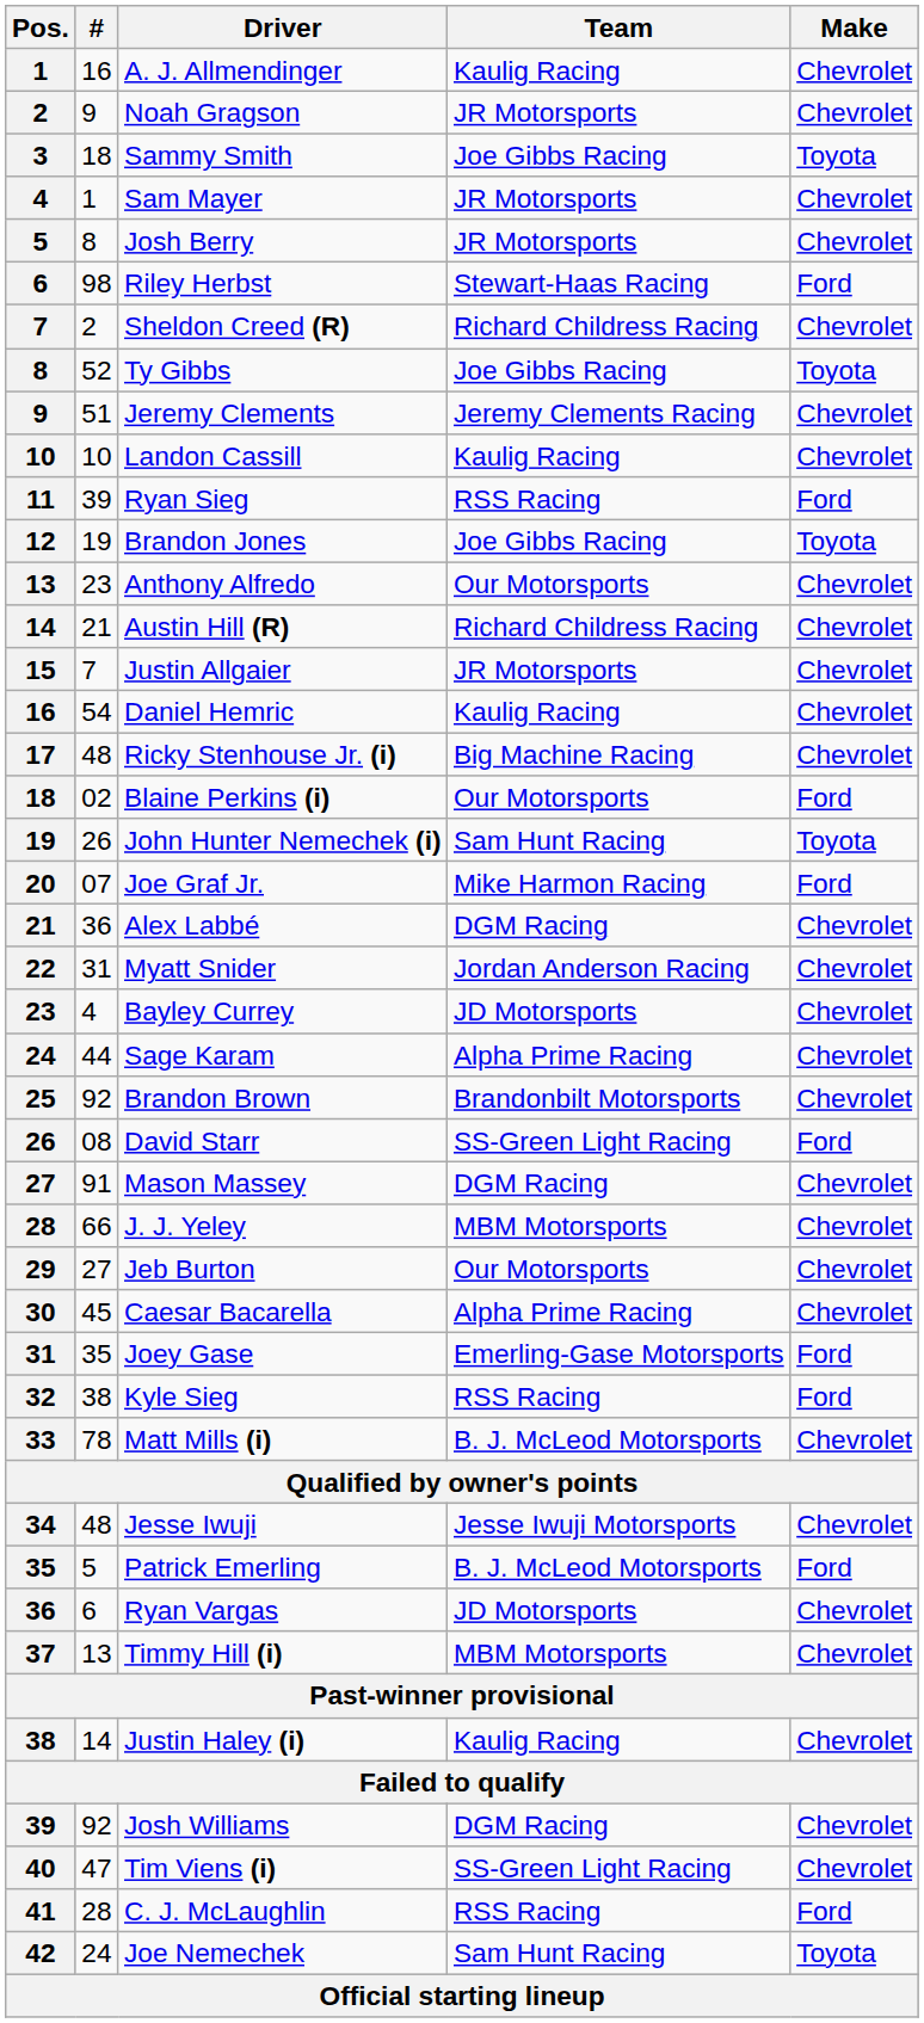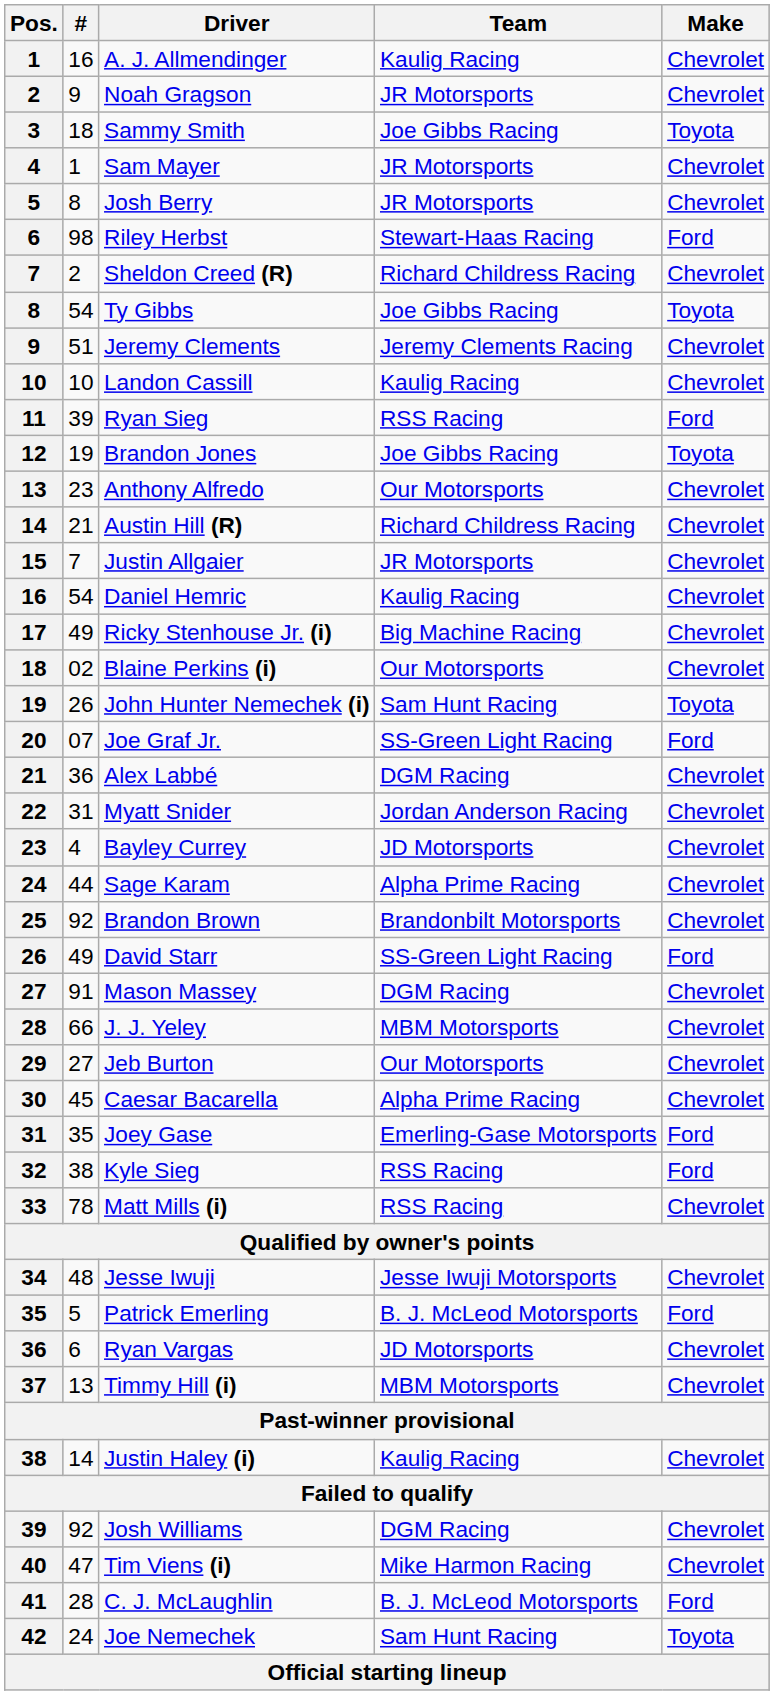 <table class="wikitable" style="font-size:95%">
 <tr>
 <th>Pos.</th>
 <th>#</th>
 <th>Driver</th>
 <th>Team</th>
 <th>Make</th>
 </tr>
 <tr>
 <th>1</th>
 <td>16</td>
 <td><a href='#'>A. J. Allmendinger</a></td>
 <td><a href='#'>Kaulig Racing</a></td>
 <td><a href='#'>Chevrolet</a></td>
 </tr>
 <tr>
 <th>2</th>
 <td>9</td>
 <td><a href='#'>Noah Gragson</a></td>
 <td><a href='#'>JR Motorsports</a></td>
 <td><a href='#'>Chevrolet</a></td>
 </tr>
 <tr>
 <th>3</th>
 <td>18</td>
 <td><a href='#'>Sammy Smith</a></td>
 <td><a href='#'>Joe Gibbs Racing</a></td>
 <td><a href='#'>Toyota</a></td>
 </tr>
 <tr>
 <th>4</th>
 <td>1</td>
 <td><a href='#'>Sam Mayer</a></td>
 <td><a href='#'>JR Motorsports</a></td>
 <td><a href='#'>Chevrolet</a></td>
 </tr>
 <tr>
 <th>5</th>
 <td>8</td>
 <td><a href='#'>Josh Berry</a></td>
 <td><a href='#'>JR Motorsports</a></td>
 <td><a href='#'>Chevrolet</a></td>
 </tr>
 <tr>
 <th>6</th>
 <td>98</td>
 <td><a href='#'>Riley Herbst</a></td>
 <td><a href='#'>Stewart-Haas Racing</a></td>
 <td><a href='#'>Ford</a></td>
 </tr>
 <tr>
 <th>7</th>
 <td>2</td>
 <td><a href='#'>Sheldon Creed</a> <strong>(R)</strong></td>
 <td><a href='#'>Richard Childress Racing</a></td>
 <td><a href='#'>Chevrolet</a></td>
 </tr>
 <tr>
 <th>8</th>
-<td>52</td>
+<td>54</td>
 <td><a href='#'>Ty Gibbs</a></td>
 <td><a href='#'>Joe Gibbs Racing</a></td>
 <td><a href='#'>Toyota</a></td>
 </tr>
 <tr>
 <th>9</th>
 <td>51</td>
 <td><a href='#'>Jeremy Clements</a></td>
 <td><a href='#'>Jeremy Clements Racing</a></td>
 <td><a href='#'>Chevrolet</a></td>
 </tr>
 <tr>
 <th>10</th>
 <td>10</td>
 <td><a href='#'>Landon Cassill</a></td>
 <td><a href='#'>Kaulig Racing</a></td>
 <td><a href='#'>Chevrolet</a></td>
 </tr>
 <tr>
 <th>11</th>
 <td>39</td>
 <td><a href='#'>Ryan Sieg</a></td>
 <td><a href='#'>RSS Racing</a></td>
 <td><a href='#'>Ford</a></td>
 </tr>
 <tr>
 <th>12</th>
 <td>19</td>
 <td><a href='#'>Brandon Jones</a></td>
 <td><a href='#'>Joe Gibbs Racing</a></td>
 <td><a href='#'>Toyota</a></td>
 </tr>
 <tr>
 <th>13</th>
 <td>23</td>
 <td><a href='#'>Anthony Alfredo</a></td>
 <td><a href='#'>Our Motorsports</a></td>
 <td><a href='#'>Chevrolet</a></td>
 </tr>
 <tr>
 <th>14</th>
 <td>21</td>
 <td><a href='#'>Austin Hill</a> <strong>(R)</strong></td>
 <td><a href='#'>Richard Childress Racing</a></td>
 <td><a href='#'>Chevrolet</a></td>
 </tr>
 <tr>
 <th>15</th>
 <td>7</td>
 <td><a href='#'>Justin Allgaier</a></td>
 <td><a href='#'>JR Motorsports</a></td>
 <td><a href='#'>Chevrolet</a></td>
 </tr>
 <tr>
 <th>16</th>
 <td>54</td>
 <td><a href='#'>Daniel Hemric</a></td>
 <td><a href='#'>Kaulig Racing</a></td>
 <td><a href='#'>Chevrolet</a></td>
 </tr>
 <tr>
 <th>17</th>
-<td>48</td>
+<td>49</td>
 <td><a href='#'>Ricky Stenhouse Jr.</a> <strong>(i)</strong></td>
 <td><a href='#'>Big Machine Racing</a></td>
 <td><a href='#'>Chevrolet</a></td>
 </tr>
 <tr>
 <th>18</th>
 <td>02</td>
 <td><a href='#'>Blaine Perkins</a> <strong>(i)</strong></td>
 <td><a href='#'>Our Motorsports</a></td>
-<td><a href='#'>Ford</a></td>
+<td><a href='#'>Chevrolet</a></td>
 </tr>
 <tr>
 <th>19</th>
 <td>26</td>
 <td><a href='#'>John Hunter Nemechek</a> <strong>(i)</strong></td>
 <td><a href='#'>Sam Hunt Racing</a></td>
 <td><a href='#'>Toyota</a></td>
 </tr>
 <tr>
 <th>20</th>
 <td>07</td>
 <td><a href='#'>Joe Graf Jr.</a></td>
-<td><a href='#'>Mike Harmon Racing</a></td>
+<td><a href='#'>SS-Green Light Racing</a></td>
 <td><a href='#'>Ford</a></td>
 </tr>
 <tr>
 <th>21</th>
 <td>36</td>
 <td><a href='#'>Alex Labbé</a></td>
 <td><a href='#'>DGM Racing</a></td>
 <td><a href='#'>Chevrolet</a></td>
 </tr>
 <tr>
 <th>22</th>
 <td>31</td>
 <td><a href='#'>Myatt Snider</a></td>
 <td><a href='#'>Jordan Anderson Racing</a></td>
 <td><a href='#'>Chevrolet</a></td>
 </tr>
 <tr>
 <th>23</th>
 <td>4</td>
 <td><a href='#'>Bayley Currey</a></td>
 <td><a href='#'>JD Motorsports</a></td>
 <td><a href='#'>Chevrolet</a></td>
 </tr>
 <tr>
 <th>24</th>
 <td>44</td>
 <td><a href='#'>Sage Karam</a></td>
 <td><a href='#'>Alpha Prime Racing</a></td>
 <td><a href='#'>Chevrolet</a></td>
 </tr>
 <tr>
 <th>25</th>
 <td>92</td>
 <td><a href='#'>Brandon Brown</a></td>
 <td><a href='#'>Brandonbilt Motorsports</a></td>
 <td><a href='#'>Chevrolet</a></td>
 </tr>
 <tr>
 <th>26</th>
-<td>08</td>
+<td>49</td>
 <td><a href='#'>David Starr</a></td>
 <td><a href='#'>SS-Green Light Racing</a></td>
 <td><a href='#'>Ford</a></td>
 </tr>
 <tr>
 <th>27</th>
 <td>91</td>
 <td><a href='#'>Mason Massey</a></td>
 <td><a href='#'>DGM Racing</a></td>
 <td><a href='#'>Chevrolet</a></td>
 </tr>
 <tr>
 <th>28</th>
 <td>66</td>
 <td><a href='#'>J. J. Yeley</a></td>
 <td><a href='#'>MBM Motorsports</a></td>
 <td><a href='#'>Chevrolet</a></td>
 </tr>
 <tr>
 <th>29</th>
 <td>27</td>
 <td><a href='#'>Jeb Burton</a></td>
 <td><a href='#'>Our Motorsports</a></td>
 <td><a href='#'>Chevrolet</a></td>
 </tr>
 <tr>
 <th>30</th>
 <td>45</td>
 <td><a href='#'>Caesar Bacarella</a></td>
 <td><a href='#'>Alpha Prime Racing</a></td>
 <td><a href='#'>Chevrolet</a></td>
 </tr>
 <tr>
 <th>31</th>
 <td>35</td>
 <td><a href='#'>Joey Gase</a></td>
 <td><a href='#'>Emerling-Gase Motorsports</a></td>
 <td><a href='#'>Ford</a></td>
 </tr>
 <tr>
 <th>32</th>
 <td>38</td>
 <td><a href='#'>Kyle Sieg</a></td>
 <td><a href='#'>RSS Racing</a></td>
 <td><a href='#'>Ford</a></td>
 </tr>
 <tr>
 <th>33</th>
 <td>78</td>
 <td><a href='#'>Matt Mills</a> <strong>(i)</strong></td>
-<td><a href='#'>B. J. McLeod Motorsports</a></td>
+<td><a href='#'>RSS Racing</a></td>
 <td><a href='#'>Chevrolet</a></td>
 </tr>
 <tr>
 <th colspan="5">Qualified by owner's points</th>
 </tr>
 <tr>
 <th>34</th>
 <td>48</td>
 <td><a href='#'>Jesse Iwuji</a></td>
 <td><a href='#'>Jesse Iwuji Motorsports</a></td>
 <td><a href='#'>Chevrolet</a></td>
 </tr>
 <tr>
 <th>35</th>
 <td>5</td>
 <td><a href='#'>Patrick Emerling</a></td>
 <td><a href='#'>B. J. McLeod Motorsports</a></td>
 <td><a href='#'>Ford</a></td>
 </tr>
 <tr>
 <th>36</th>
 <td>6</td>
 <td><a href='#'>Ryan Vargas</a></td>
 <td><a href='#'>JD Motorsports</a></td>
 <td><a href='#'>Chevrolet</a></td>
 </tr>
 <tr>
 <th>37</th>
 <td>13</td>
 <td><a href='#'>Timmy Hill</a> <strong>(i)</strong></td>
 <td><a href='#'>MBM Motorsports</a></td>
 <td><a href='#'>Chevrolet</a></td>
 </tr>
 <tr>
 <th colspan="5">Past-winner provisional</th>
 </tr>
 <tr>
 <th>38</th>
 <td>14</td>
 <td><a href='#'>Justin Haley</a> <strong>(i)</strong></td>
 <td><a href='#'>Kaulig Racing</a></td>
 <td><a href='#'>Chevrolet</a></td>
 </tr>
 <tr>
 <th colspan="5">Failed to qualify</th>
 </tr>
 <tr>
 <th>39</th>
 <td>92</td>
 <td><a href='#'>Josh Williams</a></td>
 <td><a href='#'>DGM Racing</a></td>
 <td><a href='#'>Chevrolet</a></td>
 </tr>
 <tr>
 <th>40</th>
 <td>47</td>
 <td><a href='#'>Tim Viens</a> <strong>(i)</strong></td>
-<td><a href='#'>SS-Green Light Racing</a></td>
+<td><a href='#'>Mike Harmon Racing</a></td>
 <td><a href='#'>Chevrolet</a></td>
 </tr>
 <tr>
 <th>41</th>
 <td>28</td>
 <td><a href='#'>C. J. McLaughlin</a></td>
-<td><a href='#'>RSS Racing</a></td>
+<td><a href='#'>B. J. McLeod Motorsports</a></td>
 <td><a href='#'>Ford</a></td>
 </tr>
 <tr>
 <th>42</th>
 <td>24</td>
 <td><a href='#'>Joe Nemechek</a></td>
 <td><a href='#'>Sam Hunt Racing</a></td>
 <td><a href='#'>Toyota</a></td>
 </tr>
 <tr>
 <th colspan="5">Official starting lineup</th>
 </tr>
 </table>
